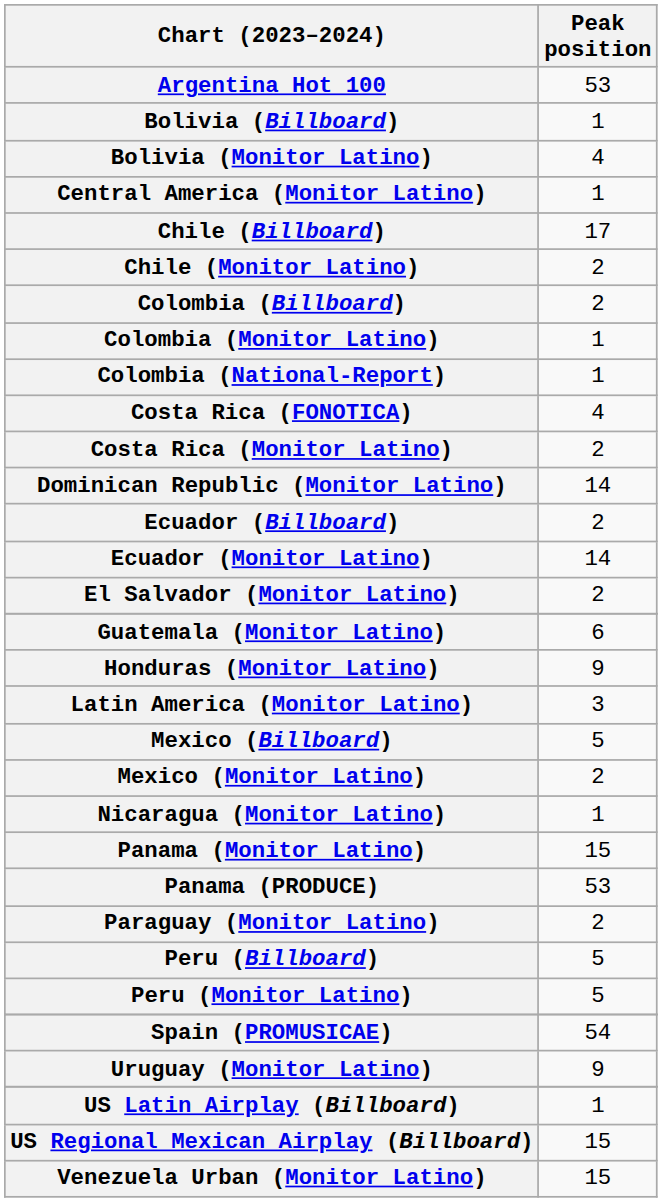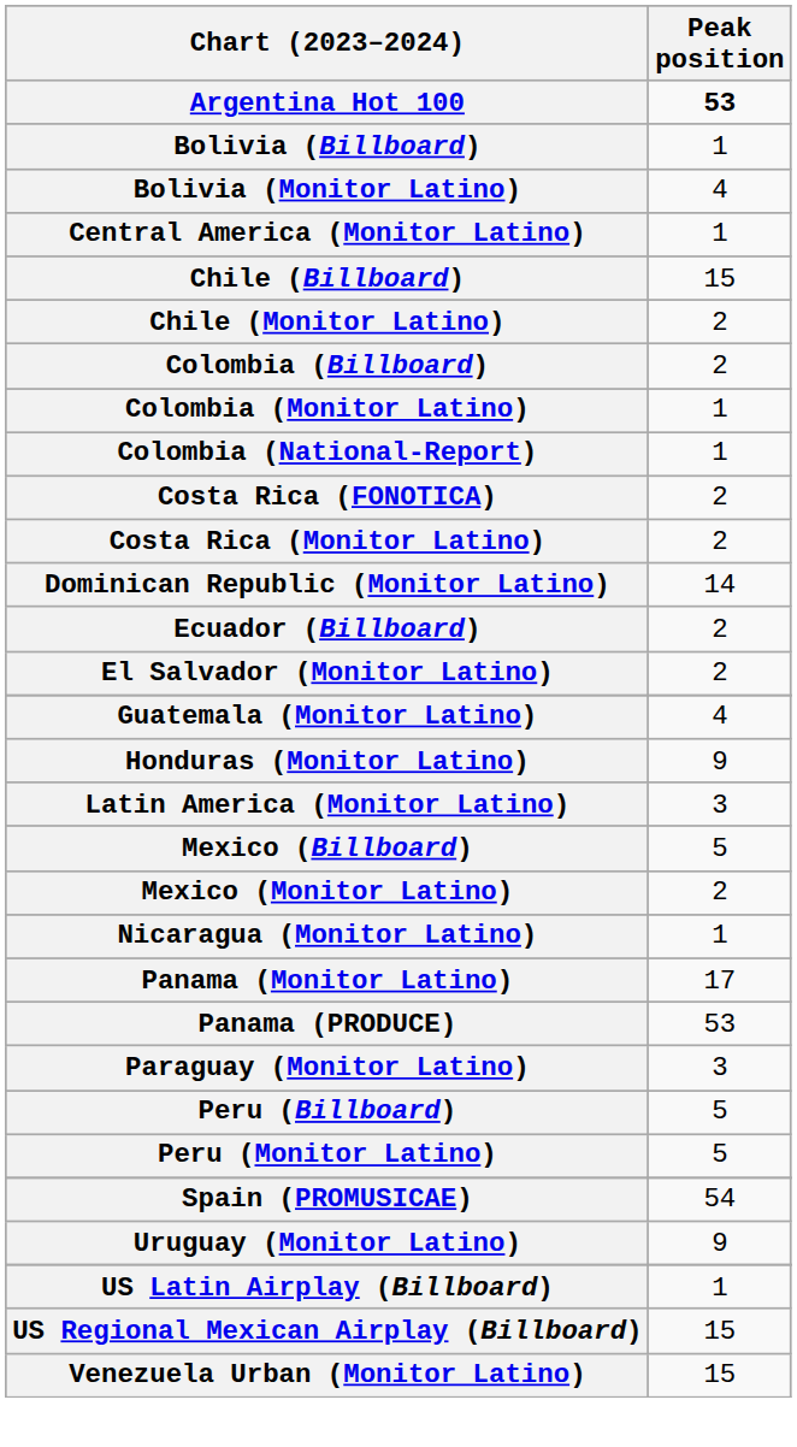 <table class="wikitable sortable plainrowheaders" style="text-align:center">
 <tr>
 <th scope="col">Chart (2023–2024)</th>
 <th scope="col">Peak<br>position</th>
 </tr>
 <tr>
 <th scope="row"><a href='#'>Argentina Hot 100</a></th>
-<td>53</td>
+<td><strong>53</strong></td>
 </tr>
 <tr>
 <th scope="row">Bolivia (<em><a href='#'>Billboard</a></em>)</th>
 <td>1</td>
 </tr>
 <tr>
 <th scope="row">Bolivia (<a href='#'>Monitor Latino</a>)</th>
 <td>4</td>
 </tr>
 <tr>
 <th scope="row">Central America (<a href='#'>Monitor Latino</a>)</th>
 <td>1</td>
 </tr>
 <tr>
 <th scope="row">Chile (<em><a href='#'>Billboard</a></em>)</th>
-<td>17</td>
+<td>15</td>
 </tr>
 <tr>
 <th scope="row">Chile (<a href='#'>Monitor Latino</a>)</th>
 <td>2</td>
 </tr>
 <tr>
 <th scope="row">Colombia (<em><a href='#'>Billboard</a></em>)</th>
 <td>2</td>
 </tr>
 <tr>
 <th scope="row">Colombia (<a href='#'>Monitor Latino</a>)</th>
 <td>1</td>
 </tr>
 <tr>
 <th scope="row">Colombia (<a href='#'>National-Report</a>)</th>
 <td>1</td>
 </tr>
 <tr>
 <th scope="row">Costa Rica (<a href='#'>FONOTICA</a>)</th>
-<td>4</td>
+<td>2</td>
 </tr>
 <tr>
 <th scope="row">Costa Rica (<a href='#'>Monitor Latino</a>)</th>
 <td>2</td>
 </tr>
 <tr>
 <th scope="row">Dominican Republic (<a href='#'>Monitor Latino</a>)</th>
 <td>14</td>
 </tr>
 <tr>
 <th scope="row">Ecuador (<em><a href='#'>Billboard</a></em>)</th>
 <td>2</td>
 </tr>
 <tr>
-<th scope="row">Ecuador (<a href='#'>Monitor Latino</a>)</th>
-<td>14</td>
-</tr>
-<tr>
 <th scope="row">El Salvador (<a href='#'>Monitor Latino</a>)</th>
 <td>2</td>
 </tr>
 <tr>
 </tr>
 <tr>
 <th scope="row">Guatemala (<a href='#'>Monitor Latino</a>)</th>
-<td>6</td>
+<td>4</td>
 </tr>
 <tr>
 <th scope="row">Honduras (<a href='#'>Monitor Latino</a>)</th>
 <td>9</td>
 </tr>
 <tr>
 <th scope="row">Latin America (<a href='#'>Monitor Latino</a>)</th>
 <td>3</td>
 </tr>
 <tr>
 <th scope="row">Mexico (<em><a href='#'>Billboard</a></em>)</th>
 <td>5</td>
 </tr>
 <tr>
 <th scope="row">Mexico (<a href='#'>Monitor Latino</a>)</th>
 <td>2</td>
 </tr>
 <tr>
 <th scope="row">Nicaragua (<a href='#'>Monitor Latino</a>)</th>
 <td>1</td>
 </tr>
 <tr>
 <th scope="row">Panama (<a href='#'>Monitor Latino</a>)</th>
-<td>15</td>
+<td>17</td>
 </tr>
 <tr>
 <th scope="row">Panama (PRODUCE)</th>
 <td>53</td>
 </tr>
 <tr>
 <th scope="row">Paraguay (<a href='#'>Monitor Latino</a>)</th>
-<td>2</td>
+<td>3</td>
 </tr>
 <tr>
 <th scope="row">Peru (<em><a href='#'>Billboard</a></em>)</th>
 <td>5</td>
 </tr>
 <tr>
 <th scope="row">Peru (<a href='#'>Monitor Latino</a>)</th>
 <td>5</td>
 </tr>
 <tr>
 </tr>
 <tr>
 </tr>
 <tr>
 <th scope="row">Spain (<a href='#'>PROMUSICAE</a>)</th>
 <td>54</td>
 </tr>
 <tr>
 <th scope="row">Uruguay (<a href='#'>Monitor Latino</a>)</th>
 <td>9</td>
 </tr>
 <tr>
 </tr>
 <tr>
 </tr>
 <tr>
 <th scope="row">US <a href='#'>Latin Airplay</a> (<em>Billboard</em>)</th>
 <td>1</td>
 </tr>
 <tr>
 <th scope="row">US <a href='#'>Regional Mexican Airplay</a> (<em>Billboard</em>)</th>
 <td>15</td>
 </tr>
 <tr>
 <th scope="row">Venezuela Urban (<a href='#'>Monitor Latino</a>)</th>
 <td>15</td>
 </tr>
 </table>
